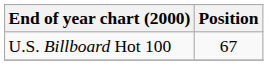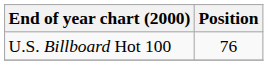 <table class="wikitable sortable">
 <tr>
 <th align="left">End of year chart (2000)</th>
 <th align="center">Position</th>
 </tr>
 <tr>
 <td>U.S. <em>Billboard</em> Hot 100</td>
-<td align="center">67</td>
+<td align="center">76</td>
 </tr>
 <tr>
 </tr>
 </table>
